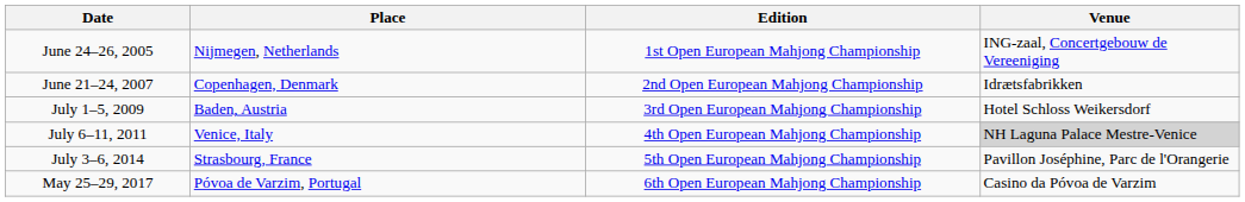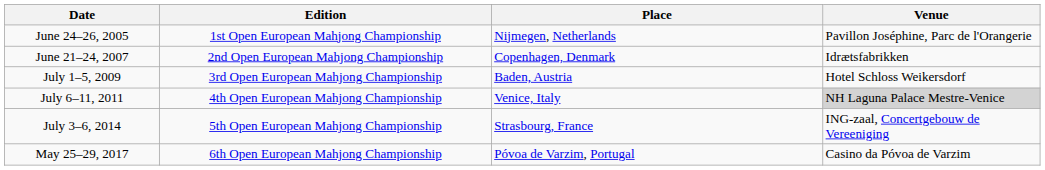 <table class="wikitable" style="text-align:center;" width="100%">
 <tr>
 <th width="15%">Date</th>
+<th width="32%">Edition</th>
 <th width="32%">Place</th>
-<th width="32%">Edition</th>
 <th width="21%">Venue</th>
 </tr>
 <tr>
 <td>June 24–26, 2005</td>
+<td><a href='#'>1st Open European Mahjong Championship</a></td>
 <td align="left"><a href='#'>Nijmegen</a>, <a href='#'>Netherlands</a></td>
-<td><a href='#'>1st Open European Mahjong Championship</a></td>
-<td align="left">ING-zaal, <a href='#'>Concertgebouw de Vereeniging</a></td>
+<td align="left">Pavillon Joséphine, Parc de l'Orangerie</td>
 </tr>
 <tr>
 <td>June 21–24, 2007</td>
+<td><a href='#'>2nd Open European Mahjong Championship</a></td>
 <td align="left"><a href='#'>Copenhagen, Denmark</a></td>
-<td><a href='#'>2nd Open European Mahjong Championship</a></td>
 <td align="left">Idrætsfabrikken</td>
 </tr>
 <tr>
 <td>July 1–5, 2009</td>
+<td><a href='#'>3rd Open European Mahjong Championship</a></td>
 <td align="left"><a href='#'>Baden, Austria</a></td>
-<td><a href='#'>3rd Open European Mahjong Championship</a></td>
 <td align="left">Hotel Schloss Weikersdorf</td>
 </tr>
 <tr>
 <td>July 6–11, 2011</td>
+<td><a href='#'>4th Open European Mahjong Championship</a></td>
 <td align="left"><a href='#'>Venice, Italy</a></td>
-<td><a href='#'>4th Open European Mahjong Championship</a></td>
 <td align="left" style="background: lightgrey;">NH Laguna Palace Mestre-Venice</td>
 </tr>
 <tr>
 <td>July 3–6, 2014</td>
+<td><a href='#'>5th Open European Mahjong Championship</a></td>
 <td align="left"><a href='#'>Strasbourg, France</a></td>
-<td><a href='#'>5th Open European Mahjong Championship</a></td>
-<td align="left">Pavillon Joséphine, Parc de l'Orangerie</td>
+<td align="left">ING-zaal, <a href='#'>Concertgebouw de Vereeniging</a></td>
 </tr>
 <tr>
 <td>May 25–29, 2017</td>
+<td><a href='#'>6th Open European Mahjong Championship</a></td>
 <td align="left"><a href='#'>Póvoa de Varzim</a>, <a href='#'>Portugal</a></td>
-<td><a href='#'>6th Open European Mahjong Championship</a></td>
 <td align="left">Casino da Póvoa de Varzim</td>
 </tr>
 </table>
